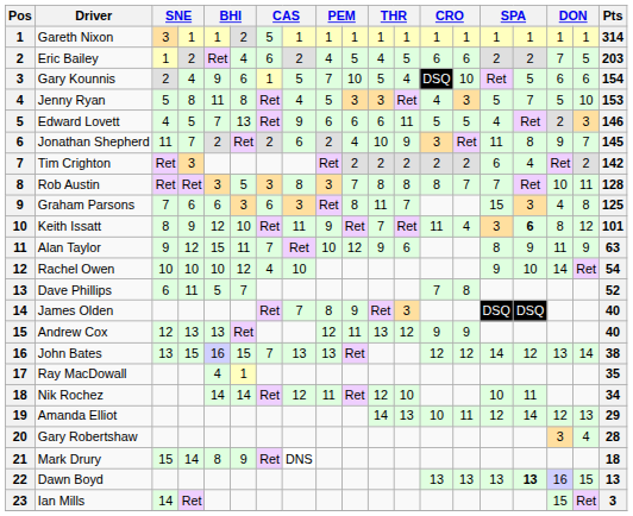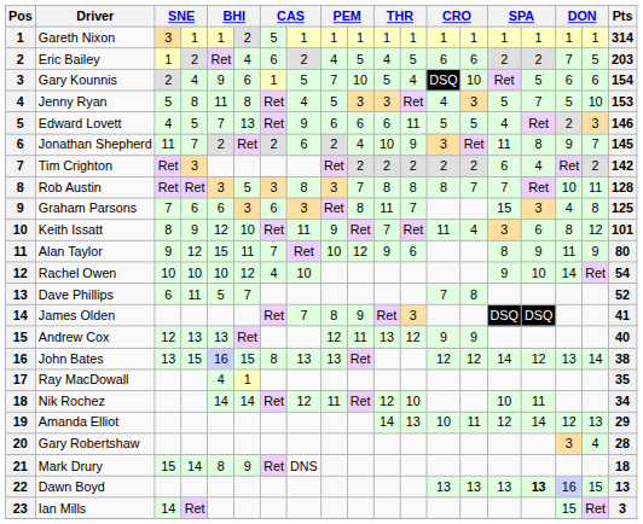 <table class="wikitable" style="font-size: 80%; text-align: center;">
 <tr valign="top">
 <th valign="middle">Pos</th>
 <th valign="middle">Driver</th>
 <th colspan="2"><a href='#'>SNE</a></th>
 <th colspan="2"><a href='#'>BHI</a></th>
 <th colspan="2"><a href='#'>CAS</a></th>
 <th colspan="2"><a href='#'>PEM</a></th>
 <th colspan="2"><a href='#'>THR</a></th>
 <th colspan="2"><a href='#'>CRO</a></th>
 <th colspan="2"><a href='#'>SPA</a></th>
 <th colspan="2"><a href='#'>DON</a></th>
 <th valign=middle>Pts</th>
 </tr>
 <tr>
 <th>1</th>
 <td align=left>Gareth Nixon</td>
 <td style="background:#ffdf9f;">3</td>
 <td style="background:#ffffbf;">1</td>
 <td style="background:#ffffbf;">1</td>
 <td style="background:#dfdfdf;">2</td>
 <td style="background:#dfffdf;">5</td>
 <td style="background:#ffffbf;">1</td>
 <td style="background:#ffffbf;">1</td>
 <td style="background:#ffffbf;">1</td>
 <td style="background:#ffffbf;">1</td>
 <td style="background:#ffffbf;">1</td>
 <td style="background:#ffffbf;">1</td>
 <td style="background:#ffffbf;">1</td>
 <td style="background:#ffffbf;">1</td>
 <td style="background:#ffffbf;">1</td>
 <td style="background:#ffffbf;">1</td>
 <td style="background:#ffffbf;">1</td>
 <th>314</th>
 </tr>
 <tr>
 <th>2</th>
 <td align=left>Eric Bailey</td>
 <td style="background:#ffffbf;">1</td>
 <td style="background:#dfdfdf;">2</td>
 <td style="background:#efcfff;">Ret</td>
 <td style="background:#dfffdf;">4</td>
 <td style="background:#dfffdf;">6</td>
 <td style="background:#dfdfdf;">2</td>
 <td style="background:#dfffdf;">4</td>
 <td style="background:#dfffdf;">5</td>
 <td style="background:#dfffdf;">4</td>
 <td style="background:#dfffdf;">5</td>
 <td style="background:#dfffdf;">6</td>
 <td style="background:#dfffdf;">6</td>
 <td style="background:#dfdfdf;">2</td>
 <td style="background:#dfdfdf;">2</td>
 <td style="background:#dfffdf;">7</td>
 <td style="background:#dfffdf;">5</td>
 <th>203</th>
 </tr>
 <tr>
 <th>3</th>
 <td align=left>Gary Kounnis</td>
 <td style="background:#dfdfdf;">2</td>
 <td style="background:#dfffdf;">4</td>
 <td style="background:#dfffdf;">9</td>
 <td style="background:#dfffdf;">6</td>
 <td style="background:#ffffbf;">1</td>
 <td style="background:#dfffdf;">5</td>
 <td style="background:#dfffdf;">7</td>
 <td style="background:#dfffdf;">10</td>
 <td style="background:#dfffdf;">5</td>
 <td style="background:#dfffdf;">4</td>
 <td style="background-color:#000000; color:white">DSQ</td>
 <td style="background:#dfffdf;">10</td>
 <td style="background:#efcfff;">Ret</td>
 <td style="background:#dfffdf;">5</td>
 <td style="background:#dfffdf;">6</td>
 <td style="background:#dfffdf;">6</td>
 <th>154</th>
 </tr>
 <tr>
 <th>4</th>
 <td align=left>Jenny Ryan</td>
 <td style="background:#dfffdf;">5</td>
 <td style="background:#dfffdf;">8</td>
 <td style="background:#dfffdf;">11</td>
 <td style="background:#dfffdf;">8</td>
 <td style="background:#efcfff;">Ret</td>
 <td style="background:#dfffdf;">4</td>
 <td style="background:#dfffdf;">5</td>
 <td style="background:#ffdf9f;">3</td>
 <td style="background:#ffdf9f;">3</td>
 <td style="background:#efcfff;">Ret</td>
 <td style="background:#dfffdf;">4</td>
 <td style="background:#ffdf9f;">3</td>
 <td style="background:#dfffdf;">5</td>
 <td style="background:#dfffdf;">7</td>
 <td style="background:#dfffdf;">5</td>
 <td style="background:#dfffdf;">10</td>
 <th>153</th>
 </tr>
 <tr>
 <th>5</th>
 <td align=left>Edward Lovett</td>
 <td style="background:#dfffdf;">4</td>
 <td style="background:#dfffdf;">5</td>
 <td style="background:#dfffdf;">7</td>
 <td style="background:#dfffdf;">13</td>
 <td style="background:#efcfff;">Ret</td>
 <td style="background:#dfffdf;">9</td>
 <td style="background:#dfffdf;">6</td>
 <td style="background:#dfffdf;">6</td>
 <td style="background:#dfffdf;">6</td>
 <td style="background:#dfffdf;">11</td>
 <td style="background:#dfffdf;">5</td>
 <td style="background:#dfffdf;">5</td>
 <td style="background:#dfffdf;">4</td>
 <td style="background:#efcfff;">Ret</td>
 <td style="background:#dfdfdf;">2</td>
 <td style="background:#ffdf9f;">3</td>
 <th>146</th>
 </tr>
 <tr>
 <th>6</th>
 <td align=left>Jonathan Shepherd</td>
 <td style="background:#dfffdf;">11</td>
 <td style="background:#dfffdf;">7</td>
 <td style="background:#dfdfdf;">2</td>
 <td style="background:#efcfff;">Ret</td>
 <td style="background:#dfdfdf;">2</td>
 <td style="background:#dfffdf;">6</td>
 <td style="background:#dfdfdf;">2</td>
 <td style="background:#dfffdf;">4</td>
 <td style="background:#dfffdf;">10</td>
 <td style="background:#dfffdf;">9</td>
 <td style="background:#ffdf9f;">3</td>
 <td style="background:#efcfff;">Ret</td>
 <td style="background:#dfffdf;">11</td>
 <td style="background:#dfffdf;">8</td>
 <td style="background:#dfffdf;">9</td>
 <td style="background:#dfffdf;">7</td>
 <th>145</th>
 </tr>
 <tr>
 <th>7</th>
 <td align=left>Tim Crighton</td>
 <td style="background:#efcfff;">Ret</td>
 <td style="background:#ffdf9f;">3</td>
 <td></td>
 <td></td>
 <td></td>
 <td></td>
 <td style="background:#efcfff;">Ret</td>
 <td style="background:#dfdfdf;">2</td>
 <td style="background:#dfdfdf;">2</td>
 <td style="background:#dfdfdf;">2</td>
 <td style="background:#dfdfdf;">2</td>
 <td style="background:#dfdfdf;">2</td>
 <td style="background:#dfffdf;">6</td>
 <td style="background:#dfffdf;">4</td>
 <td style="background:#efcfff;">Ret</td>
 <td style="background:#dfdfdf;">2</td>
 <th>142</th>
 </tr>
 <tr>
 <th>8</th>
 <td align=left>Rob Austin</td>
 <td style="background:#efcfff;">Ret</td>
 <td style="background:#efcfff;">Ret</td>
 <td style="background:#ffdf9f;">3</td>
 <td style="background:#dfffdf;">5</td>
 <td style="background:#ffdf9f;">3</td>
 <td style="background:#dfffdf;">8</td>
 <td style="background:#ffdf9f;">3</td>
 <td style="background:#dfffdf;">7</td>
 <td style="background:#dfffdf;">8</td>
 <td style="background:#dfffdf;">8</td>
 <td style="background:#dfffdf;">8</td>
 <td style="background:#dfffdf;">7</td>
 <td style="background:#dfffdf;">7</td>
 <td style="background:#efcfff;">Ret</td>
 <td style="background:#dfffdf;">10</td>
 <td style="background:#dfffdf;">11</td>
 <th>128</th>
 </tr>
 <tr>
 <th>9</th>
 <td align=left>Graham Parsons</td>
 <td style="background:#dfffdf;">7</td>
 <td style="background:#dfffdf;">6</td>
 <td style="background:#dfffdf;">6</td>
 <td style="background:#ffdf9f;">3</td>
 <td style="background:#dfffdf;">6</td>
 <td style="background:#ffdf9f;">3</td>
 <td style="background:#efcfff;">Ret</td>
 <td style="background:#dfffdf;">8</td>
 <td style="background:#dfffdf;">11</td>
 <td style="background:#dfffdf;">7</td>
 <td></td>
 <td></td>
 <td style="background:#dfffdf;">15</td>
 <td style="background:#ffdf9f;">3</td>
 <td style="background:#dfffdf;">4</td>
 <td style="background:#dfffdf;">8</td>
 <th>125</th>
 </tr>
 <tr>
 <th>10</th>
 <td align=left>Keith Issatt</td>
 <td style="background:#dfffdf;">8</td>
 <td style="background:#dfffdf;">9</td>
 <td style="background:#dfffdf;">12</td>
 <td style="background:#dfffdf;">10</td>
 <td style="background:#efcfff;">Ret</td>
 <td style="background:#dfffdf;">11</td>
 <td style="background:#dfffdf;">9</td>
 <td style="background:#efcfff;">Ret</td>
 <td style="background:#dfffdf;">7</td>
 <td style="background:#efcfff;">Ret</td>
 <td style="background:#dfffdf;">11</td>
 <td style="background:#dfffdf;">4</td>
 <td style="background:#ffdf9f;">3</td>
-<td style="background:#dfffdf;"><strong>6</strong></td>
+<td style="background:#dfffdf;">6</td>
 <td style="background:#dfffdf;">8</td>
 <td style="background:#dfffdf;">12</td>
 <th>101</th>
 </tr>
 <tr>
 <th>11</th>
 <td align=left>Alan Taylor</td>
 <td style="background:#dfffdf;">9</td>
 <td style="background:#dfffdf;">12</td>
 <td style="background:#dfffdf;">15</td>
 <td style="background:#dfffdf;">11</td>
 <td style="background:#dfffdf;">7</td>
 <td style="background:#efcfff;">Ret</td>
 <td style="background:#dfffdf;">10</td>
 <td style="background:#dfffdf;">12</td>
 <td style="background:#dfffdf;">9</td>
 <td style="background:#dfffdf;">6</td>
 <td></td>
 <td></td>
 <td style="background:#dfffdf;">8</td>
 <td style="background:#dfffdf;">9</td>
 <td style="background:#dfffdf;">11</td>
 <td style="background:#dfffdf;">9</td>
-<th>63</th>
+<th>80</th>
 </tr>
 <tr>
 <th>12</th>
 <td align=left>Rachel Owen</td>
 <td style="background:#dfffdf;">10</td>
 <td style="background:#dfffdf;">10</td>
 <td style="background:#dfffdf;">10</td>
 <td style="background:#dfffdf;">12</td>
 <td style="background:#dfffdf;">4</td>
 <td style="background:#dfffdf;">10</td>
 <td></td>
 <td></td>
 <td></td>
 <td></td>
 <td></td>
 <td></td>
 <td style="background:#dfffdf;">9</td>
 <td style="background:#dfffdf;">10</td>
 <td style="background:#dfffdf;">14</td>
 <td style="background:#efcfff;">Ret</td>
 <th>54</th>
 </tr>
 <tr>
 <th>13</th>
 <td align=left>Dave Phillips</td>
 <td style="background:#dfffdf;">6</td>
 <td style="background:#dfffdf;">11</td>
 <td style="background:#dfffdf;">5</td>
 <td style="background:#dfffdf;">7</td>
 <td></td>
 <td></td>
 <td></td>
 <td></td>
 <td></td>
 <td></td>
 <td style="background:#dfffdf;">7</td>
 <td style="background:#dfffdf;">8</td>
 <td></td>
 <td></td>
 <td></td>
 <td></td>
 <th>52</th>
 </tr>
 <tr>
 <th>14</th>
 <td align=left>James Olden</td>
 <td></td>
 <td></td>
 <td></td>
 <td></td>
 <td style="background:#efcfff;">Ret</td>
 <td style="background:#dfffdf;">7</td>
 <td style="background:#dfffdf;">8</td>
 <td style="background:#dfffdf;">9</td>
 <td style="background:#efcfff;">Ret</td>
 <td style="background:#ffdf9f;">3</td>
 <td></td>
 <td></td>
 <td style="background-color:#000000; color:white">DSQ</td>
 <td style="background-color:#000000; color:white">DSQ</td>
 <td></td>
 <td></td>
-<th>40</th>
+<th>41</th>
 </tr>
 <tr>
 <th>15</th>
 <td align=left>Andrew Cox</td>
 <td style="background:#dfffdf;">12</td>
 <td style="background:#dfffdf;">13</td>
 <td style="background:#dfffdf;">13</td>
 <td style="background:#efcfff;">Ret</td>
 <td></td>
 <td></td>
 <td style="background:#dfffdf;">12</td>
 <td style="background:#dfffdf;">11</td>
 <td style="background:#dfffdf;">13</td>
 <td style="background:#dfffdf;">12</td>
 <td style="background:#dfffdf;">9</td>
 <td style="background:#dfffdf;">9</td>
 <td></td>
 <td></td>
 <td></td>
 <td></td>
 <th>40</th>
 </tr>
 <tr>
 <th>16</th>
 <td align=left>John Bates</td>
 <td style="background:#dfffdf;">13</td>
 <td style="background:#dfffdf;">15</td>
 <td style="background:#cfcfff;">16</td>
 <td style="background:#dfffdf;">15</td>
-<td style="background:#dfffdf;">7</td>
+<td style="background:#dfffdf;">8</td>
 <td style="background:#dfffdf;">13</td>
 <td style="background:#dfffdf;">13</td>
 <td style="background:#efcfff;">Ret</td>
 <td></td>
 <td></td>
 <td style="background:#dfffdf;">12</td>
 <td style="background:#dfffdf;">12</td>
 <td style="background:#dfffdf;">14</td>
 <td style="background:#dfffdf;">12</td>
 <td style="background:#dfffdf;">13</td>
 <td style="background:#dfffdf;">14</td>
 <th>38</th>
 </tr>
 <tr>
 <th>17</th>
 <td align=left>Ray MacDowall</td>
 <td></td>
 <td></td>
 <td style="background:#dfffdf;">4</td>
 <td style="background:#ffffbf;">1</td>
 <td></td>
 <td></td>
 <td></td>
 <td></td>
 <td></td>
 <td></td>
 <td></td>
 <td></td>
 <td></td>
 <td></td>
 <td></td>
 <td></td>
 <th>35</th>
 </tr>
 <tr>
 <th>18</th>
 <td align=left>Nik Rochez</td>
 <td></td>
 <td></td>
 <td style="background:#dfffdf;">14</td>
 <td style="background:#dfffdf;">14</td>
 <td style="background:#efcfff;">Ret</td>
 <td style="background:#dfffdf;">12</td>
 <td style="background:#dfffdf;">11</td>
 <td style="background:#efcfff;">Ret</td>
 <td style="background:#dfffdf;">12</td>
 <td style="background:#dfffdf;">10</td>
 <td></td>
 <td></td>
 <td style="background:#dfffdf;">10</td>
 <td style="background:#dfffdf;">11</td>
 <td></td>
 <td></td>
 <th>34</th>
 </tr>
 <tr>
 <th>19</th>
 <td align=left>Amanda Elliot</td>
 <td></td>
 <td></td>
 <td></td>
 <td></td>
 <td></td>
 <td></td>
 <td></td>
 <td></td>
 <td style="background:#dfffdf;">14</td>
 <td style="background:#dfffdf;">13</td>
 <td style="background:#dfffdf;">10</td>
 <td style="background:#dfffdf;">11</td>
 <td style="background:#dfffdf;">12</td>
 <td style="background:#dfffdf;">14</td>
 <td style="background:#dfffdf;">12</td>
 <td style="background:#dfffdf;">13</td>
 <th>29</th>
 </tr>
 <tr>
 <th>20</th>
 <td align=left>Gary Robertshaw</td>
 <td></td>
 <td></td>
 <td></td>
 <td></td>
 <td></td>
 <td></td>
 <td></td>
 <td></td>
 <td></td>
 <td></td>
 <td></td>
 <td></td>
 <td></td>
 <td></td>
 <td style="background:#ffdf9f;">3</td>
 <td style="background:#dfffdf;">4</td>
 <th>28</th>
 </tr>
 <tr>
 <th>21</th>
 <td align=left>Mark Drury</td>
 <td style="background:#dfffdf;">15</td>
 <td style="background:#dfffdf;">14</td>
 <td style="background:#dfffdf;">8</td>
 <td style="background:#dfffdf;">9</td>
 <td style="background:#efcfff;">Ret</td>
 <td style="background:#ffffff;">DNS</td>
 <td></td>
 <td></td>
 <td></td>
 <td></td>
 <td></td>
 <td></td>
 <td></td>
 <td></td>
 <td></td>
 <td></td>
 <th>18</th>
 </tr>
 <tr>
 <th>22</th>
 <td align=left>Dawn Boyd</td>
 <td></td>
 <td></td>
 <td></td>
 <td></td>
 <td></td>
 <td></td>
 <td></td>
 <td></td>
 <td></td>
 <td></td>
 <td style="background:#dfffdf;">13</td>
 <td style="background:#dfffdf;">13</td>
 <td style="background:#dfffdf;">13</td>
 <td style="background:#dfffdf;"><strong>13</strong></td>
 <td style="background:#cfcfff;">16</td>
 <td style="background:#dfffdf;">15</td>
 <th>13</th>
 </tr>
 <tr>
 <th>23</th>
 <td align=left>Ian Mills</td>
 <td style="background:#dfffdf;">14</td>
 <td style="background:#efcfff;">Ret</td>
 <td></td>
 <td></td>
 <td></td>
 <td></td>
 <td></td>
 <td></td>
 <td></td>
 <td></td>
 <td></td>
 <td></td>
 <td></td>
 <td></td>
 <td style="background:#dfffdf;">15</td>
 <td style="background:#efcfff;">Ret</td>
 <th>3</th>
 </tr>
 <tr>
 </tr>
 </table>
